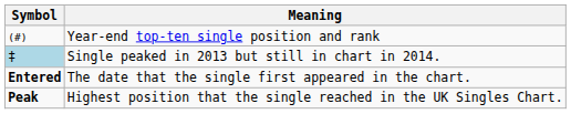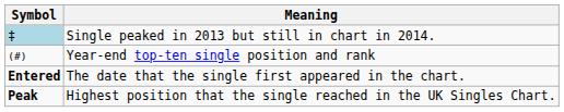 <table Class="wikitable">
 <tr>
 <th>Symbol</th>
 <th>Meaning</th>
 </tr>
 <tr>
+<td bgcolor=lightblue>‡</td>
+<td>Single peaked in 2013 but still in chart in 2014.</td>
+</tr>
+<tr>
 <td><small>(#)</small></td>
 <td>Year-end <a href='#'>top-ten single</a> position and rank</td>
-</tr>
-<tr>
-<td bgcolor=lightblue>‡</td>
-<td>Single peaked in 2013 but still in chart in 2014.</td>
 </tr>
 <tr>
 <td><strong>Entered</strong></td>
 <td>The date that the single first appeared in the chart.</td>
 </tr>
 <tr>
 <td><strong>Peak</strong></td>
 <td>Highest position that the single reached in the UK Singles Chart.</td>
 </tr>
 </table>
